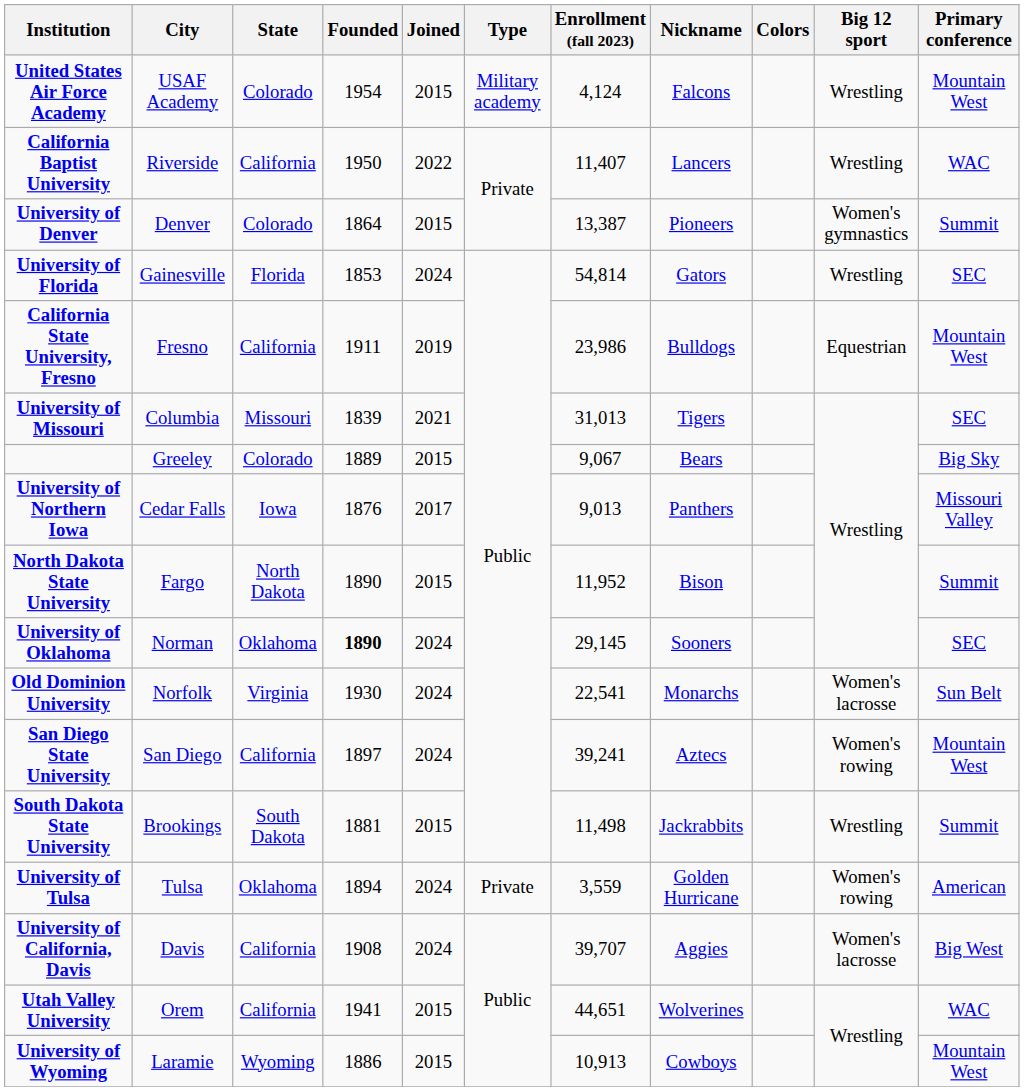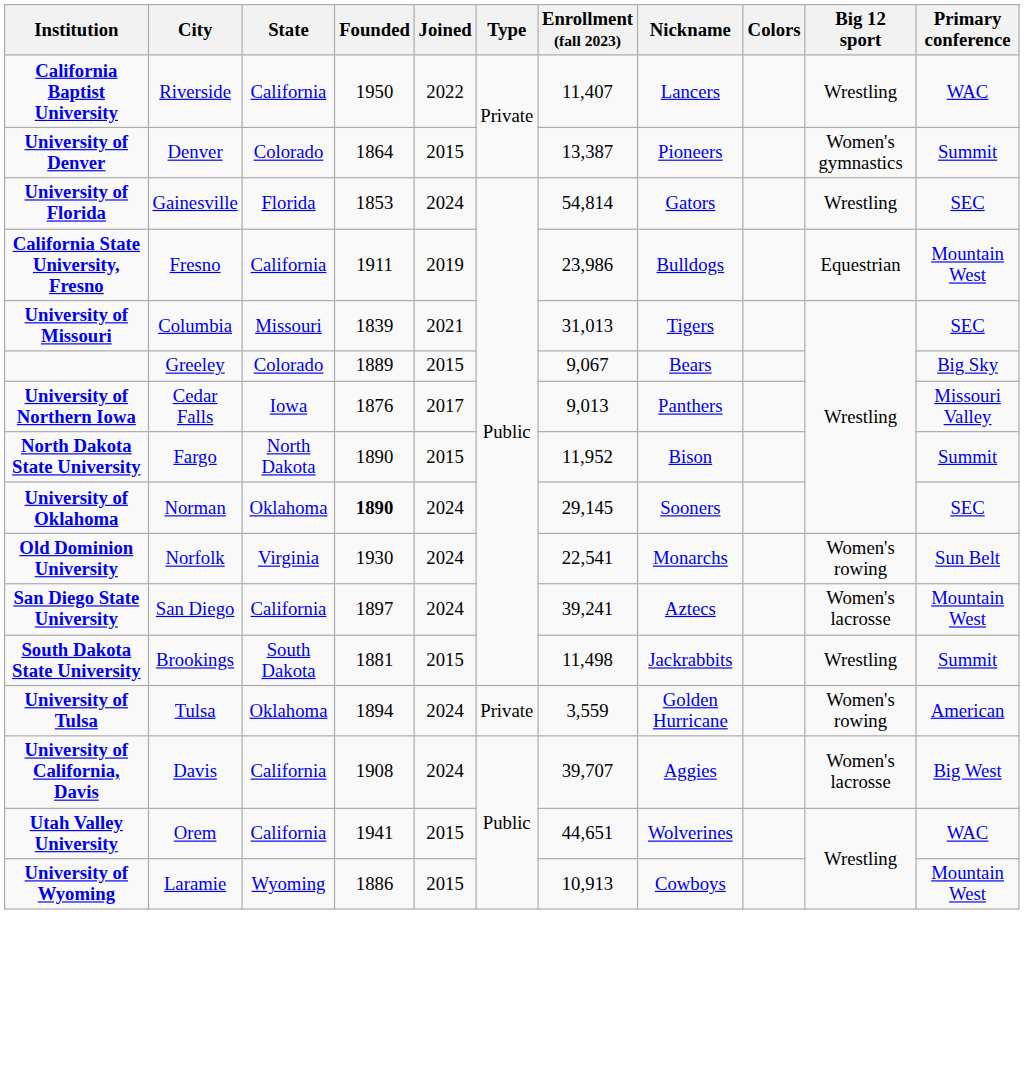 <table class="wikitable sortable" style="text-align:center">
 <tr>
 <th>Institution</th>
 <th>City</th>
 <th>State</th>
 <th>Founded</th>
 <th>Joined</th>
 <th>Type</th>
 <th>Enrollment<br><small>(fall 2023)</small></th>
 <th>Nickname</th>
 <th class="unsortable">Colors</th>
 <th>Big 12<br>sport</th>
 <th>Primary<br>conference</th>
-</tr>
-<tr>
-<td><strong><a href='#'>United States Air Force Academy</a></strong></td>
-<td><a href='#'>USAF Academy</a></td>
-<td><a href='#'>Colorado</a></td>
-<td>1954</td>
-<td>2015</td>
-<td><a href='#'>Military academy</a></td>
-<td>4,124</td>
-<td><a href='#'>Falcons</a></td>
-<td></td>
-<td>Wrestling</td>
-<td><a href='#'>Mountain West</a></td>
 </tr>
 <tr>
 <td><strong><a href='#'>California Baptist University</a></strong></td>
 <td><a href='#'>Riverside</a></td>
 <td><a href='#'>California</a></td>
 <td>1950</td>
 <td>2022</td>
 <td rowspan="2">Private</td>
 <td>11,407</td>
 <td><a href='#'>Lancers</a></td>
 <td></td>
 <td>Wrestling</td>
 <td><a href='#'>WAC</a><br></td>
 </tr>
 <tr>
 <td><strong><a href='#'>University of Denver</a></strong></td>
 <td><a href='#'>Denver</a></td>
 <td><a href='#'>Colorado</a></td>
 <td>1864</td>
 <td>2015</td>
 <td>13,387</td>
 <td><a href='#'>Pioneers</a></td>
 <td></td>
 <td>Women's gymnastics</td>
 <td><a href='#'>Summit</a></td>
 </tr>
 <tr>
 <td><strong><a href='#'>University of Florida</a></strong></td>
 <td><a href='#'>Gainesville</a></td>
 <td><a href='#'>Florida</a></td>
 <td>1853</td>
 <td>2024</td>
 <td rowspan=10>Public</td>
 <td>54,814</td>
 <td><a href='#'>Gators</a></td>
 <td></td>
 <td>Wrestling</td>
 <td><a href='#'>SEC</a></td>
 </tr>
 <tr>
 <td><strong><a href='#'>California State University, Fresno</a></strong></td>
 <td><a href='#'>Fresno</a></td>
 <td><a href='#'>California</a></td>
 <td>1911</td>
 <td>2019</td>
 <td>23,986</td>
 <td><a href='#'>Bulldogs</a></td>
 <td></td>
 <td>Equestrian</td>
 <td><a href='#'>Mountain West</a><br></td>
 </tr>
 <tr>
 <td><strong><a href='#'>University of Missouri</a></strong></td>
 <td><a href='#'>Columbia</a></td>
 <td><a href='#'>Missouri</a></td>
 <td>1839</td>
 <td>2021</td>
 <td>31,013</td>
 <td><a href='#'>Tigers</a></td>
 <td></td>
 <td rowspan=5>Wrestling</td>
 <td><a href='#'>SEC</a></td>
 </tr>
 <tr>
 <td></td>
 <td><a href='#'>Greeley</a></td>
 <td><a href='#'>Colorado</a></td>
 <td>1889</td>
 <td>2015</td>
 <td>9,067</td>
 <td><a href='#'>Bears</a></td>
 <td></td>
 <td><a href='#'>Big Sky</a></td>
 </tr>
 <tr>
 <td><strong><a href='#'>University of Northern Iowa</a></strong></td>
 <td><a href='#'>Cedar Falls</a></td>
 <td><a href='#'>Iowa</a></td>
 <td>1876</td>
 <td>2017</td>
 <td>9,013</td>
 <td><a href='#'>Panthers</a></td>
 <td></td>
 <td><a href='#'>Missouri Valley</a></td>
 </tr>
 <tr>
 <td><strong><a href='#'>North Dakota State University</a></strong></td>
 <td><a href='#'>Fargo</a></td>
 <td><a href='#'>North Dakota</a></td>
 <td>1890</td>
 <td>2015</td>
 <td>11,952</td>
 <td><a href='#'>Bison</a></td>
 <td></td>
 <td><a href='#'>Summit</a></td>
 </tr>
 <tr>
 <td><strong><a href='#'>University of Oklahoma</a></strong></td>
 <td><a href='#'>Norman</a></td>
 <td><a href='#'>Oklahoma</a></td>
 <td><strong>1890</strong></td>
 <td>2024</td>
 <td>29,145</td>
 <td><a href='#'>Sooners</a></td>
 <td></td>
 <td><a href='#'>SEC</a></td>
 </tr>
 <tr>
 <td><strong><a href='#'>Old Dominion University</a></strong></td>
 <td><a href='#'>Norfolk</a></td>
 <td><a href='#'>Virginia</a></td>
 <td>1930</td>
 <td>2024</td>
 <td>22,541</td>
 <td><a href='#'>Monarchs</a></td>
 <td></td>
-<td>Women's lacrosse</td>
+<td>Women's rowing</td>
 <td><a href='#'>Sun Belt</a></td>
 </tr>
 <tr>
 <td><strong><a href='#'>San Diego State University</a></strong></td>
 <td><a href='#'>San Diego</a></td>
 <td><a href='#'>California</a></td>
 <td>1897</td>
 <td>2024</td>
 <td>39,241</td>
 <td><a href='#'>Aztecs</a></td>
 <td></td>
-<td>Women's rowing</td>
+<td>Women's lacrosse</td>
 <td><a href='#'>Mountain West</a><br></td>
 </tr>
 <tr>
 <td><strong><a href='#'>South Dakota State University</a></strong></td>
 <td><a href='#'>Brookings</a></td>
 <td><a href='#'>South Dakota</a></td>
 <td>1881</td>
 <td>2015</td>
 <td>11,498</td>
 <td><a href='#'>Jackrabbits</a></td>
 <td></td>
 <td>Wrestling</td>
 <td><a href='#'>Summit</a></td>
 </tr>
 <tr>
 <td><strong><a href='#'>University of Tulsa</a></strong></td>
 <td><a href='#'>Tulsa</a></td>
 <td><a href='#'>Oklahoma</a></td>
 <td>1894</td>
 <td>2024</td>
 <td>Private</td>
 <td>3,559</td>
 <td><a href='#'>Golden Hurricane</a></td>
 <td></td>
 <td>Women's rowing</td>
 <td><a href='#'>American</a></td>
 </tr>
 <tr>
 <td><strong><a href='#'>University of California, Davis</a></strong></td>
 <td><a href='#'>Davis</a></td>
 <td><a href='#'>California</a></td>
 <td>1908</td>
 <td>2024</td>
 <td rowspan="3">Public</td>
 <td>39,707</td>
 <td><a href='#'>Aggies</a></td>
 <td></td>
 <td>Women's lacrosse</td>
 <td><a href='#'>Big West</a><br></td>
 </tr>
 <tr>
 <td><strong><a href='#'>Utah Valley University</a></strong></td>
 <td><a href='#'>Orem</a></td>
 <td><a href='#'>California</a></td>
 <td>1941</td>
 <td>2015</td>
 <td>44,651</td>
 <td><a href='#'>Wolverines</a></td>
 <td></td>
 <td rowspan="2">Wrestling</td>
 <td><a href='#'>WAC</a></td>
 </tr>
 <tr>
 <td><strong><a href='#'>University of Wyoming</a></strong></td>
 <td><a href='#'>Laramie</a></td>
 <td><a href='#'>Wyoming</a></td>
 <td>1886</td>
 <td>2015</td>
 <td>10,913</td>
 <td><a href='#'>Cowboys</a></td>
 <td></td>
 <td><a href='#'>Mountain West</a></td>
 </tr>
 </table>
